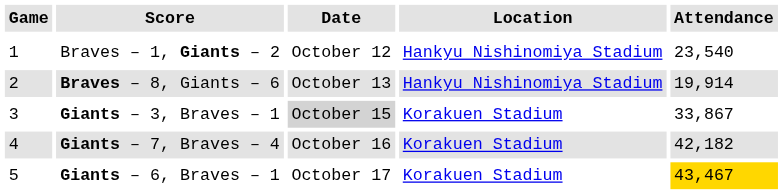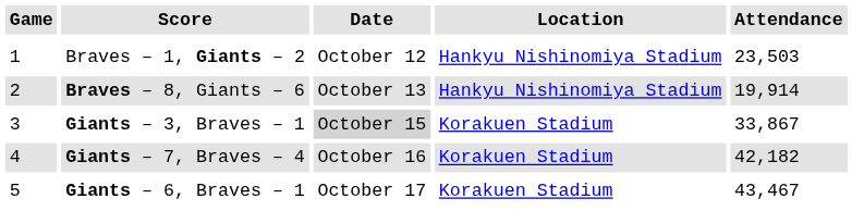 <table border="0" cellspacing="3" cellpadding="3">
 <tr style="background: #e3e3e3;">
 <th>Game</th>
 <th>Score</th>
 <th>Date</th>
 <th>Location</th>
 <th>Attendance</th>
 </tr>
 <tr style="background: #e3e3e3;">
 </tr>
 <tr>
 <td>1</td>
 <td>Braves – 1, <strong>Giants</strong> – 2</td>
 <td>October 12</td>
 <td><a href='#'>Hankyu Nishinomiya Stadium</a></td>
-<td>23,540</td>
+<td>23,503</td>
 </tr>
 <tr style="background: #e3e3e3;">
 <td>2</td>
 <td><strong>Braves</strong> – 8, Giants – 6</td>
 <td>October 13</td>
 <td><a href='#'>Hankyu Nishinomiya Stadium</a></td>
 <td>19,914</td>
 </tr>
 <tr>
 <td>3</td>
 <td><strong>Giants</strong> – 3, Braves – 1</td>
 <td style="background: lightgrey;">October 15</td>
 <td><a href='#'>Korakuen Stadium</a></td>
 <td>33,867</td>
 </tr>
 <tr style="background: #e3e3e3;">
 <td>4</td>
 <td><strong>Giants</strong> – 7, Braves – 4</td>
 <td>October 16</td>
 <td><a href='#'>Korakuen Stadium</a></td>
 <td>42,182</td>
 </tr>
 <tr>
 <td>5</td>
 <td><strong>Giants</strong> – 6, Braves – 1</td>
 <td>October 17</td>
 <td><a href='#'>Korakuen Stadium</a></td>
-<td style="background: gold;">43,467</td>
+<td>43,467</td>
 </tr>
 </table>
